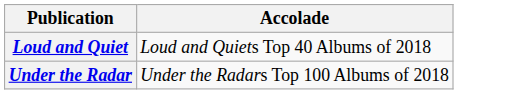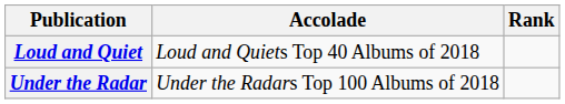 <table class="wikitable sortable plainrowheaders">
 <tr>
 <th scope="col">Publication</th>
 <th scope="col">Accolade</th>
+<th scope="col">Rank</th>
 </tr>
 <tr>
 <th scope="row"><em><a href='#'>Loud and Quiet</a></em></th>
 <td><em>Loud and Quiet</em>s Top 40 Albums of 2018</td>
+<td></td>
 </tr>
 <tr>
 <th scope="row"><em><a href='#'>Under the Radar</a></em></th>
 <td><em>Under the Radar</em>s Top 100 Albums of 2018</td>
+<td></td>
 </tr>
 </table>
